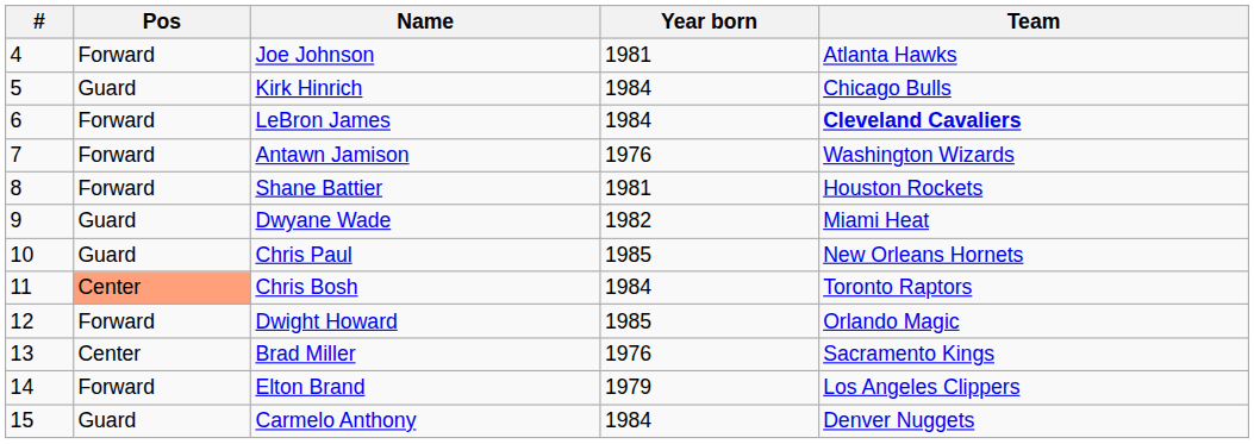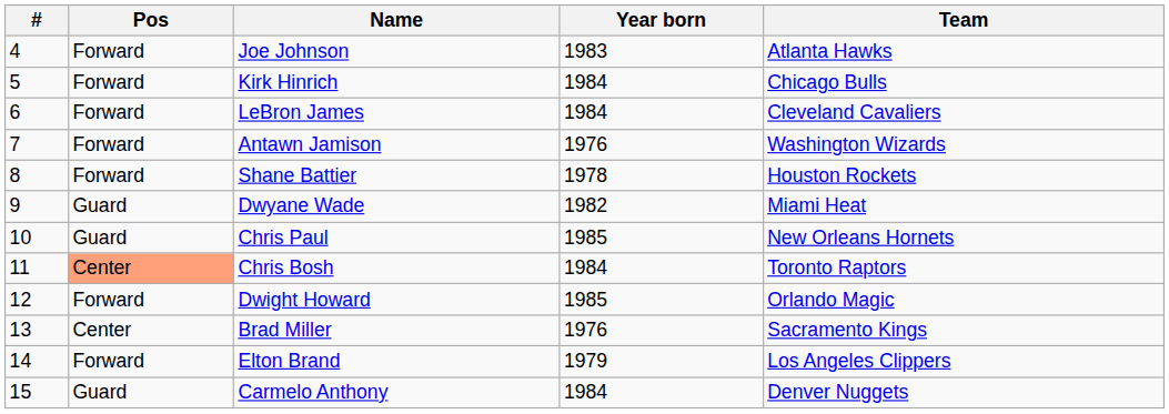 <table class="wikitable" width=60%>
 <tr>
 <th>#</th>
 <th>Pos</th>
 <th>Name</th>
 <th>Year born</th>
 <th>Team</th>
 </tr>
 <tr>
 <td>4</td>
 <td>Forward</td>
 <td><a href='#'>Joe Johnson</a></td>
-<td>1981</td>
+<td>1983</td>
 <td> <a href='#'>Atlanta Hawks</a></td>
 </tr>
 <tr>
 <td>5</td>
-<td>Guard</td>
+<td>Forward</td>
 <td><a href='#'>Kirk Hinrich</a></td>
 <td>1984</td>
 <td> <a href='#'>Chicago Bulls</a></td>
 </tr>
 <tr>
 <td>6</td>
 <td>Forward</td>
 <td><a href='#'>LeBron James</a></td>
 <td>1984</td>
-<td><strong> <a href='#'>Cleveland Cavaliers</a></strong></td>
+<td> <a href='#'>Cleveland Cavaliers</a></td>
 </tr>
 <tr>
 <td>7</td>
 <td>Forward</td>
 <td><a href='#'>Antawn Jamison</a></td>
 <td>1976</td>
 <td> <a href='#'>Washington Wizards</a></td>
 </tr>
 <tr>
 <td>8</td>
 <td>Forward</td>
 <td><a href='#'>Shane Battier</a></td>
-<td>1981</td>
+<td>1978</td>
 <td> <a href='#'>Houston Rockets</a></td>
 </tr>
 <tr>
 <td>9</td>
 <td>Guard</td>
 <td><a href='#'>Dwyane Wade</a></td>
 <td>1982</td>
 <td> <a href='#'>Miami Heat</a></td>
 </tr>
 <tr>
 <td>10</td>
 <td>Guard</td>
 <td><a href='#'>Chris Paul</a></td>
 <td>1985</td>
 <td> <a href='#'>New Orleans Hornets</a></td>
 </tr>
 <tr>
 <td>11</td>
 <td style="background: lightsalmon;">Center</td>
 <td><a href='#'>Chris Bosh</a></td>
 <td>1984</td>
 <td> <a href='#'>Toronto Raptors</a></td>
 </tr>
 <tr>
 <td>12</td>
 <td>Forward</td>
 <td><a href='#'>Dwight Howard</a></td>
 <td>1985</td>
 <td> <a href='#'>Orlando Magic</a></td>
 </tr>
 <tr>
 <td>13</td>
 <td>Center</td>
 <td><a href='#'>Brad Miller</a></td>
 <td>1976</td>
 <td> <a href='#'>Sacramento Kings</a></td>
 </tr>
 <tr>
 <td>14</td>
 <td>Forward</td>
 <td><a href='#'>Elton Brand</a></td>
 <td>1979</td>
 <td> <a href='#'>Los Angeles Clippers</a></td>
 </tr>
 <tr>
 <td>15</td>
 <td>Guard</td>
 <td><a href='#'>Carmelo Anthony</a></td>
 <td>1984</td>
 <td> <a href='#'>Denver Nuggets</a></td>
 </tr>
 </table>
